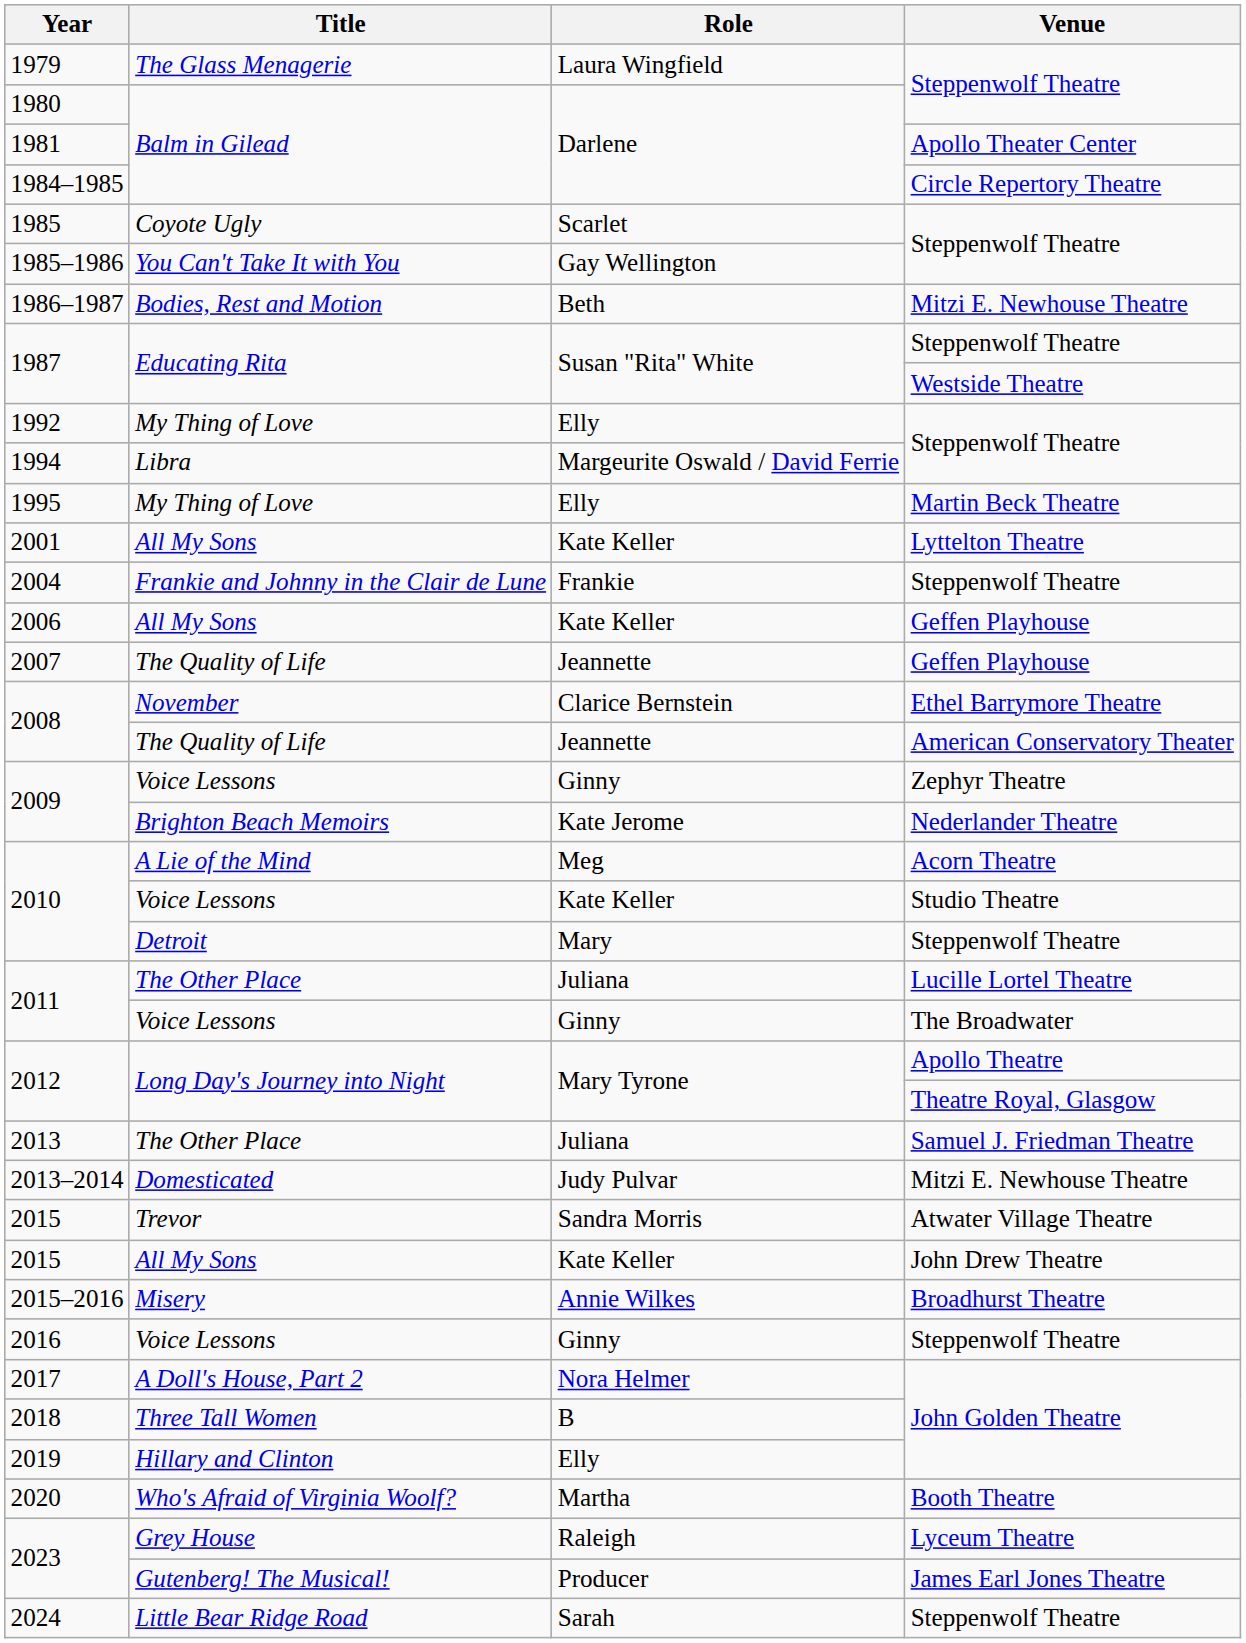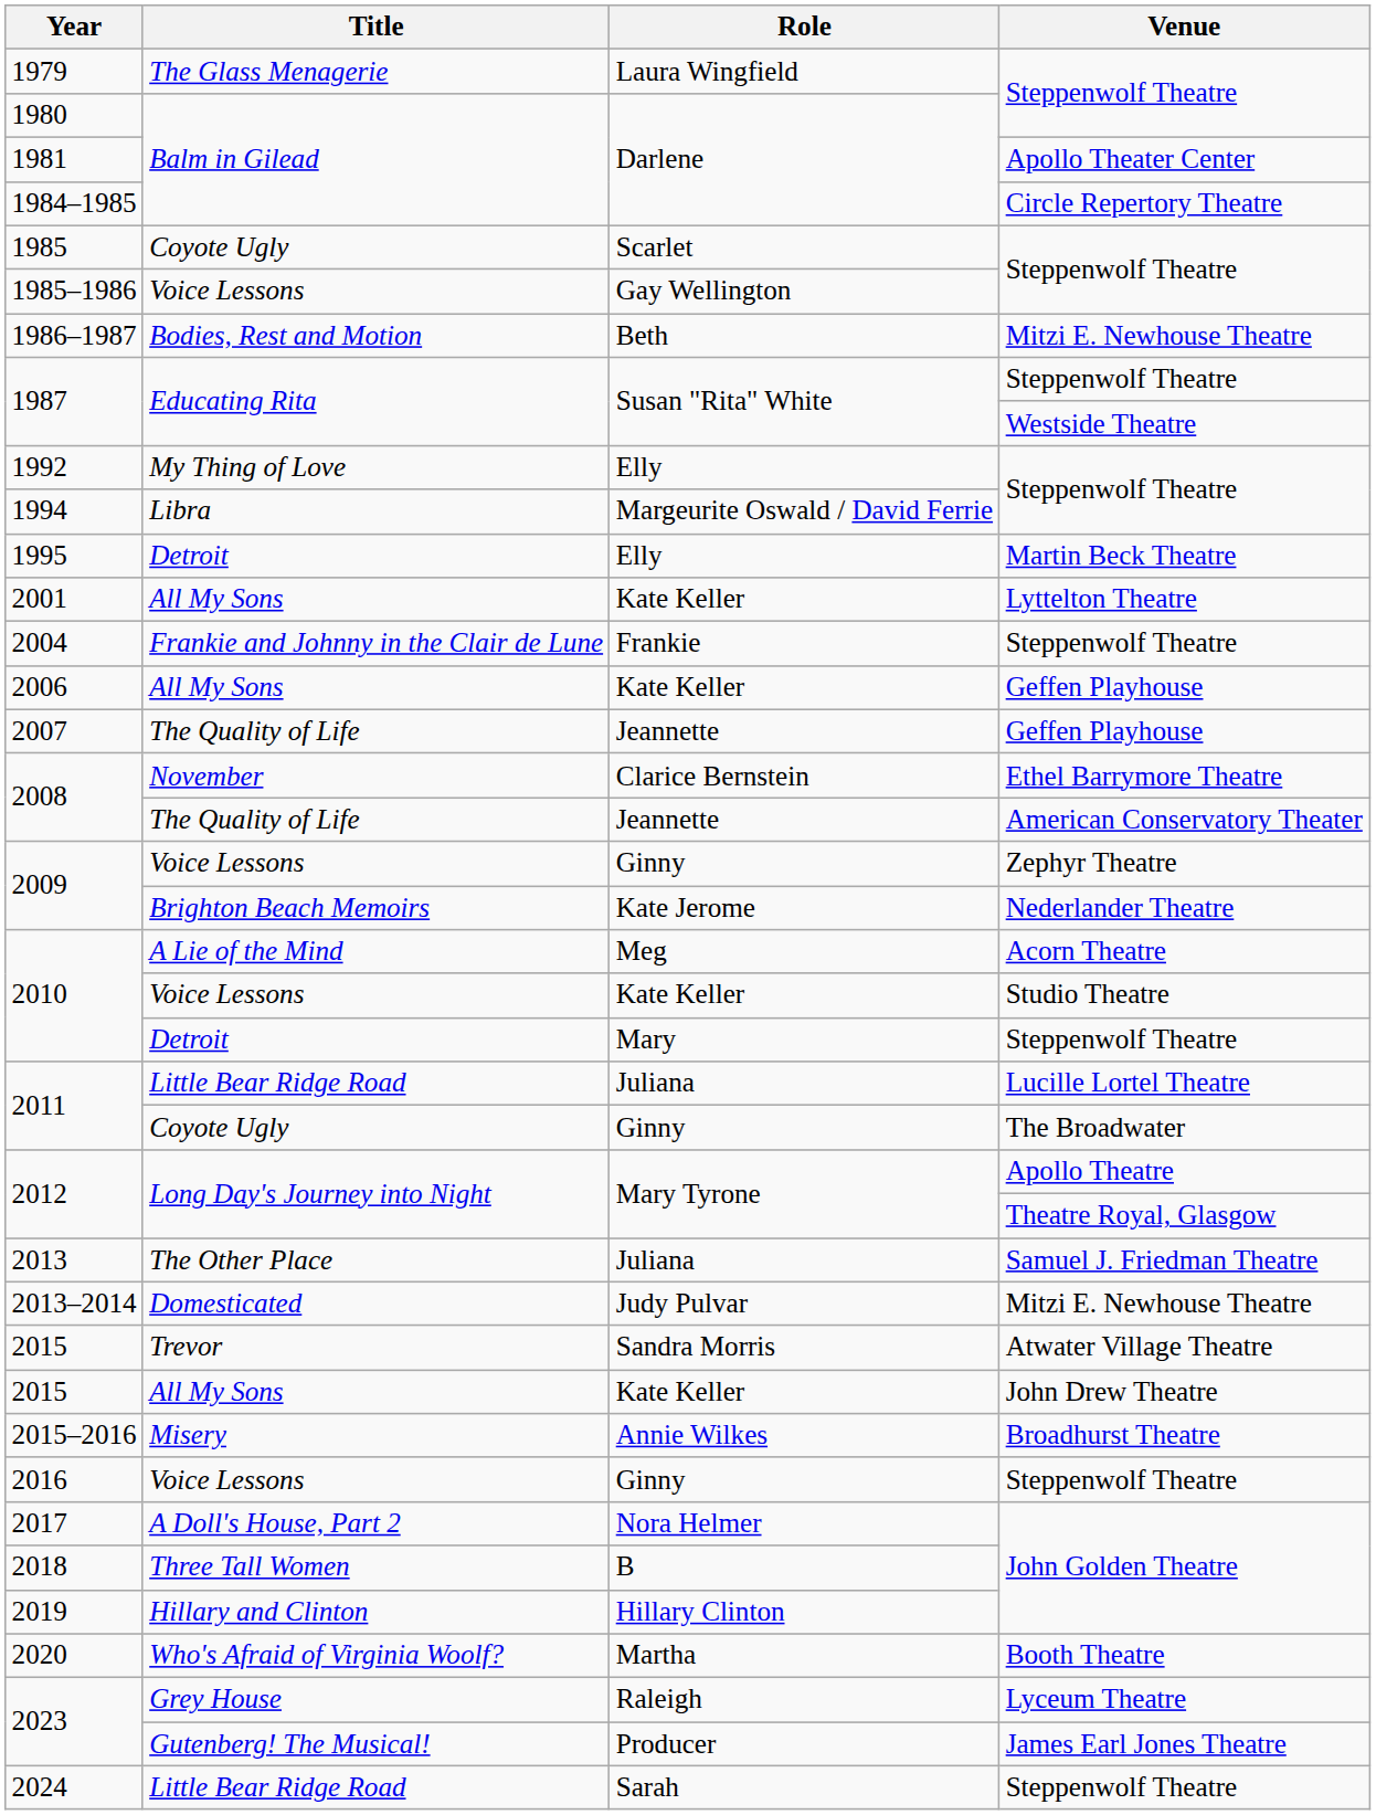 <table class="wikitable unsortable">
 <tr>
 <th>Year</th>
 <th>Title</th>
 <th>Role</th>
 <th>Venue</th>
 </tr>
 <tr>
 <td>1979</td>
 <td><em><a href='#'>The Glass Menagerie</a></em></td>
 <td>Laura Wingfield</td>
 <td rowspan="2"><a href='#'>Steppenwolf Theatre</a></td>
 </tr>
 <tr>
 <td>1980</td>
 <td rowspan="3"><em><a href='#'>Balm in Gilead</a></em></td>
 <td rowspan="3">Darlene</td>
 </tr>
 <tr>
 <td>1981</td>
 <td><a href='#'>Apollo Theater Center</a></td>
 </tr>
 <tr>
 <td>1984–1985</td>
 <td><a href='#'>Circle Repertory Theatre</a></td>
 </tr>
 <tr>
 <td>1985</td>
 <td><em>Coyote Ugly</em></td>
 <td>Scarlet</td>
 <td rowspan="2">Steppenwolf Theatre</td>
 </tr>
 <tr>
 <td>1985–1986</td>
-<td><em><a href='#'>You Can't Take It with You</a></em></td>
+<td><em>Voice Lessons</em></td>
 <td>Gay Wellington</td>
 </tr>
 <tr>
 <td>1986–1987</td>
 <td><em><a href='#'>Bodies, Rest and Motion</a></em></td>
 <td>Beth</td>
 <td><a href='#'>Mitzi E. Newhouse Theatre</a></td>
 </tr>
 <tr>
 <td rowspan="2">1987</td>
 <td rowspan="2"><em><a href='#'>Educating Rita</a></em></td>
 <td rowspan="2">Susan "Rita" White</td>
 <td>Steppenwolf Theatre</td>
 </tr>
 <tr>
 <td><a href='#'>Westside Theatre</a></td>
 </tr>
 <tr>
 <td>1992</td>
 <td><em>My Thing of Love</em></td>
 <td>Elly</td>
 <td rowspan="2">Steppenwolf Theatre</td>
 </tr>
 <tr>
 <td>1994</td>
 <td><em>Libra</em></td>
 <td>Margeurite Oswald / <a href='#'>David Ferrie</a></td>
 </tr>
 <tr>
 <td>1995</td>
-<td><em>My Thing of Love</em></td>
+<td><em><a href='#'>Detroit</a></em></td>
 <td>Elly</td>
 <td><a href='#'>Martin Beck Theatre</a></td>
 </tr>
 <tr>
 <td>2001</td>
 <td><em><a href='#'>All My Sons</a></em></td>
 <td>Kate Keller</td>
 <td><a href='#'>Lyttelton Theatre</a></td>
 </tr>
 <tr>
 <td>2004</td>
 <td><em><a href='#'>Frankie and Johnny in the Clair de Lune</a></em></td>
 <td>Frankie</td>
 <td>Steppenwolf Theatre</td>
 </tr>
 <tr>
 <td>2006</td>
 <td><em><a href='#'>All My Sons</a></em></td>
 <td>Kate Keller</td>
 <td><a href='#'>Geffen Playhouse</a></td>
 </tr>
 <tr>
 <td>2007</td>
 <td><em>The Quality of Life</em></td>
 <td>Jeannette</td>
 <td><a href='#'>Geffen Playhouse</a></td>
 </tr>
 <tr>
 <td rowspan="2">2008</td>
 <td><em><a href='#'>November</a></em></td>
 <td>Clarice Bernstein</td>
 <td><a href='#'>Ethel Barrymore Theatre</a></td>
 </tr>
 <tr>
 <td><em>The Quality of Life</em></td>
 <td>Jeannette</td>
 <td><a href='#'>American Conservatory Theater</a></td>
 </tr>
 <tr>
 <td rowspan="2">2009</td>
 <td><em>Voice Lessons</em></td>
 <td>Ginny</td>
 <td>Zephyr Theatre</td>
 </tr>
 <tr>
 <td><em><a href='#'>Brighton Beach Memoirs</a></em></td>
 <td>Kate Jerome</td>
 <td><a href='#'>Nederlander Theatre</a></td>
 </tr>
 <tr>
 <td rowspan="3">2010</td>
 <td><em><a href='#'>A Lie of the Mind</a></em></td>
 <td>Meg</td>
 <td><a href='#'>Acorn Theatre</a></td>
 </tr>
 <tr>
 <td><em>Voice Lessons</em></td>
 <td>Kate Keller</td>
 <td>Studio Theatre</td>
 </tr>
 <tr>
 <td><em><a href='#'>Detroit</a></em></td>
 <td>Mary</td>
 <td>Steppenwolf Theatre</td>
 </tr>
 <tr>
 <td rowspan="2">2011</td>
-<td><em><a href='#'>The Other Place</a></em></td>
+<td><em><a href='#'>Little Bear Ridge Road</a></em></td>
 <td>Juliana</td>
 <td><a href='#'>Lucille Lortel Theatre</a></td>
 </tr>
 <tr>
-<td><em>Voice Lessons</em></td>
+<td><em>Coyote Ugly</em></td>
 <td>Ginny</td>
 <td>The Broadwater</td>
 </tr>
 <tr>
 <td rowspan="2">2012</td>
 <td rowspan="2"><em><a href='#'>Long Day's Journey into Night</a></em></td>
 <td rowspan="2">Mary Tyrone</td>
 <td><a href='#'>Apollo Theatre</a></td>
 </tr>
 <tr>
 <td><a href='#'>Theatre Royal, Glasgow</a></td>
 </tr>
 <tr>
 <td>2013</td>
 <td><em>The Other Place</em></td>
 <td>Juliana</td>
 <td><a href='#'>Samuel J. Friedman Theatre</a></td>
 </tr>
 <tr>
 <td>2013–2014</td>
 <td><em><a href='#'>Domesticated</a></em></td>
 <td>Judy Pulvar</td>
 <td>Mitzi E. Newhouse Theatre</td>
 </tr>
 <tr>
 <td>2015</td>
 <td><em>Trevor</em></td>
 <td>Sandra Morris</td>
 <td>Atwater Village Theatre</td>
 </tr>
 <tr>
 <td>2015</td>
 <td><em><a href='#'>All My Sons</a></em></td>
 <td>Kate Keller</td>
 <td>John Drew Theatre</td>
 </tr>
 <tr>
 <td>2015–2016</td>
 <td><em><a href='#'>Misery</a></em></td>
 <td><a href='#'>Annie Wilkes</a></td>
 <td><a href='#'>Broadhurst Theatre</a></td>
 </tr>
 <tr>
 <td>2016</td>
 <td><em>Voice Lessons</em></td>
 <td>Ginny</td>
 <td>Steppenwolf Theatre</td>
 </tr>
 <tr>
 <td>2017</td>
 <td><em><a href='#'>A Doll's House, Part 2</a></em></td>
 <td><a href='#'>Nora Helmer</a></td>
 <td rowspan="3"><a href='#'>John Golden Theatre</a></td>
 </tr>
 <tr>
 <td>2018</td>
 <td><em><a href='#'>Three Tall Women</a></em></td>
 <td>B</td>
 </tr>
 <tr>
 <td>2019</td>
 <td><em><a href='#'>Hillary and Clinton</a></em></td>
-<td>Elly</td>
+<td><a href='#'>Hillary Clinton</a></td>
 </tr>
 <tr>
 <td>2020</td>
 <td><em><a href='#'>Who's Afraid of Virginia Woolf?</a></em></td>
 <td>Martha</td>
 <td><a href='#'>Booth Theatre</a></td>
 </tr>
 <tr>
 <td rowspan="2">2023</td>
 <td><em><a href='#'>Grey House</a></em></td>
 <td>Raleigh</td>
 <td><a href='#'>Lyceum Theatre</a></td>
 </tr>
 <tr>
 <td><em><a href='#'>Gutenberg! The Musical!</a></em></td>
 <td>Producer</td>
 <td><a href='#'>James Earl Jones Theatre</a></td>
 </tr>
 <tr>
 <td>2024</td>
 <td><em><a href='#'>Little Bear Ridge Road</a></em></td>
 <td>Sarah</td>
 <td>Steppenwolf Theatre</td>
 </tr>
 </table>
